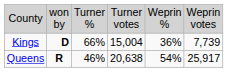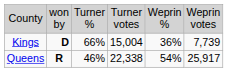 <table class="wikitable sortable" style="text-align:right">
 <tr bgcolor=lightgrey align=center>
 <td>County</td>
 <td>won<br> by</td>
 <td>Turner<br> %</td>
 <td>Turner<br> votes</td>
 <td>Weprin<br> %</td>
 <td>Weprin<br> votes</td>
 </tr>
 <tr>
 <td align="center" ><a href='#'>Kings</a></td>
 <td><strong>D</strong></td>
 <td>66%</td>
 <td>15,004</td>
 <td>36%</td>
 <td>7,739</td>
 </tr>
 <tr>
 <td align="center" ><a href='#'>Queens</a></td>
 <td align="center" ><strong>R</strong></td>
 <td>46%</td>
-<td>20,638</td>
+<td>22,338</td>
 <td>54%</td>
 <td>25,917</td>
 </tr>
 </table>
